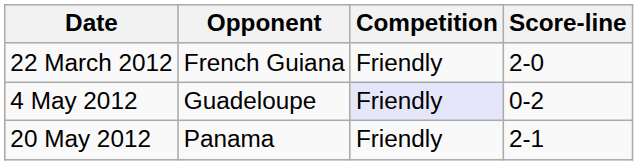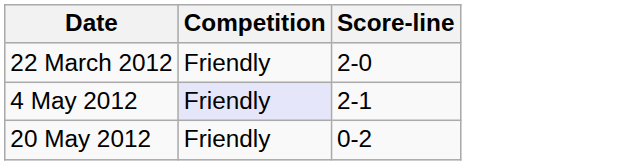 <table class="wikitable">
 <tr>
 <th>Date</th>
-<th>Opponent</th>
 <th>Competition</th>
 <th>Score-line</th>
 </tr>
 <tr>
 <td>22 March 2012</td>
-<td>French Guiana</td>
 <td>Friendly</td>
 <td>2-0</td>
 </tr>
 <tr>
 <td>4 May 2012</td>
-<td>Guadeloupe</td>
 <td style="background: lavender;">Friendly</td>
-<td>0-2</td>
+<td>2-1</td>
 </tr>
 <tr>
 <td>20 May 2012</td>
-<td>Panama</td>
 <td>Friendly</td>
-<td>2-1</td>
+<td>0-2</td>
 </tr>
 </table>
